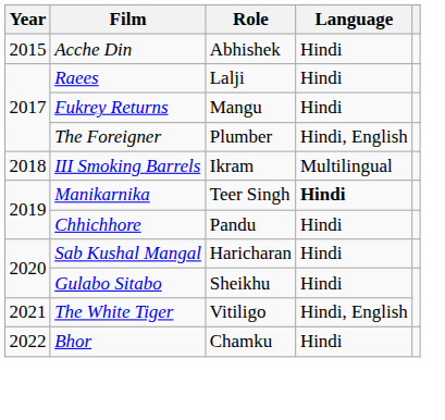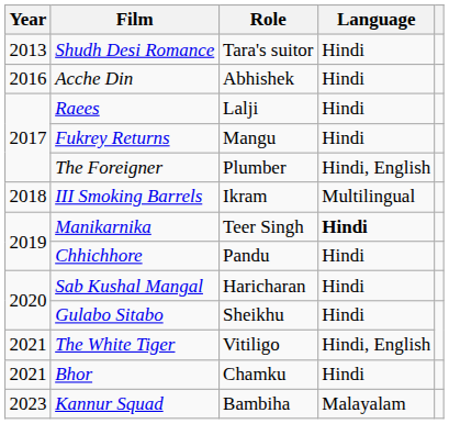 <table class="wikitable">
 <tr>
 <th>Year</th>
 <th>Film</th>
 <th>Role</th>
 <th>Language</th>
 <th></th>
 </tr>
 <tr>
-<td>2015</td>
+<td>2013</td>
+<td><em><a href='#'>Shudh Desi Romance</a></em></td>
+<td>Tara's suitor</td>
+<td>Hindi</td>
+<td></td>
+</tr>
+<tr>
+<td>2016</td>
 <td><em>Acche Din</em></td>
 <td>Abhishek</td>
 <td>Hindi</td>
 <td></td>
 </tr>
 <tr>
 <td rowspan="3">2017</td>
 <td><em><a href='#'>Raees</a></em></td>
 <td>Lalji</td>
 <td>Hindi</td>
 <td></td>
 </tr>
 <tr>
 <td><em><a href='#'>Fukrey Returns</a></em></td>
 <td>Mangu</td>
 <td>Hindi</td>
 <td></td>
 </tr>
 <tr>
 <td><em>The Foreigner</em></td>
 <td>Plumber</td>
 <td>Hindi, English</td>
 <td></td>
 </tr>
 <tr>
 <td>2018</td>
 <td><em><a href='#'>III Smoking Barrels</a></em></td>
 <td>Ikram</td>
 <td>Multilingual</td>
 <td></td>
 </tr>
 <tr>
 <td rowspan="2">2019</td>
 <td><em><a href='#'>Manikarnika</a></em></td>
 <td>Teer Singh</td>
 <td><strong>Hindi</strong></td>
 <td></td>
 </tr>
 <tr>
 <td><em><a href='#'>Chhichhore</a></em></td>
 <td>Pandu</td>
 <td>Hindi</td>
 <td></td>
 </tr>
 <tr>
 <td rowspan="2">2020</td>
 <td><em><a href='#'>Sab Kushal Mangal</a></em></td>
 <td>Haricharan</td>
 <td>Hindi</td>
 <td></td>
 </tr>
 <tr>
 <td><em><a href='#'>Gulabo Sitabo</a></em></td>
 <td>Sheikhu</td>
 <td>Hindi</td>
 </tr>
 <tr>
 <td>2021</td>
 <td><em><a href='#'>The White Tiger</a></em></td>
 <td>Vitiligo</td>
 <td>Hindi, English</td>
 </tr>
 <tr>
-<td>2022</td>
+<td>2021</td>
 <td><em><a href='#'>Bhor</a></em></td>
 <td>Chamku</td>
 <td>Hindi</td>
 <td></td>
 </tr>
+<tr>
+<td>2023</td>
+<td><em><a href='#'>Kannur Squad</a></em></td>
+<td>Bambiha</td>
+<td>Malayalam</td>
+<td></td>
+</tr>
 </table>
